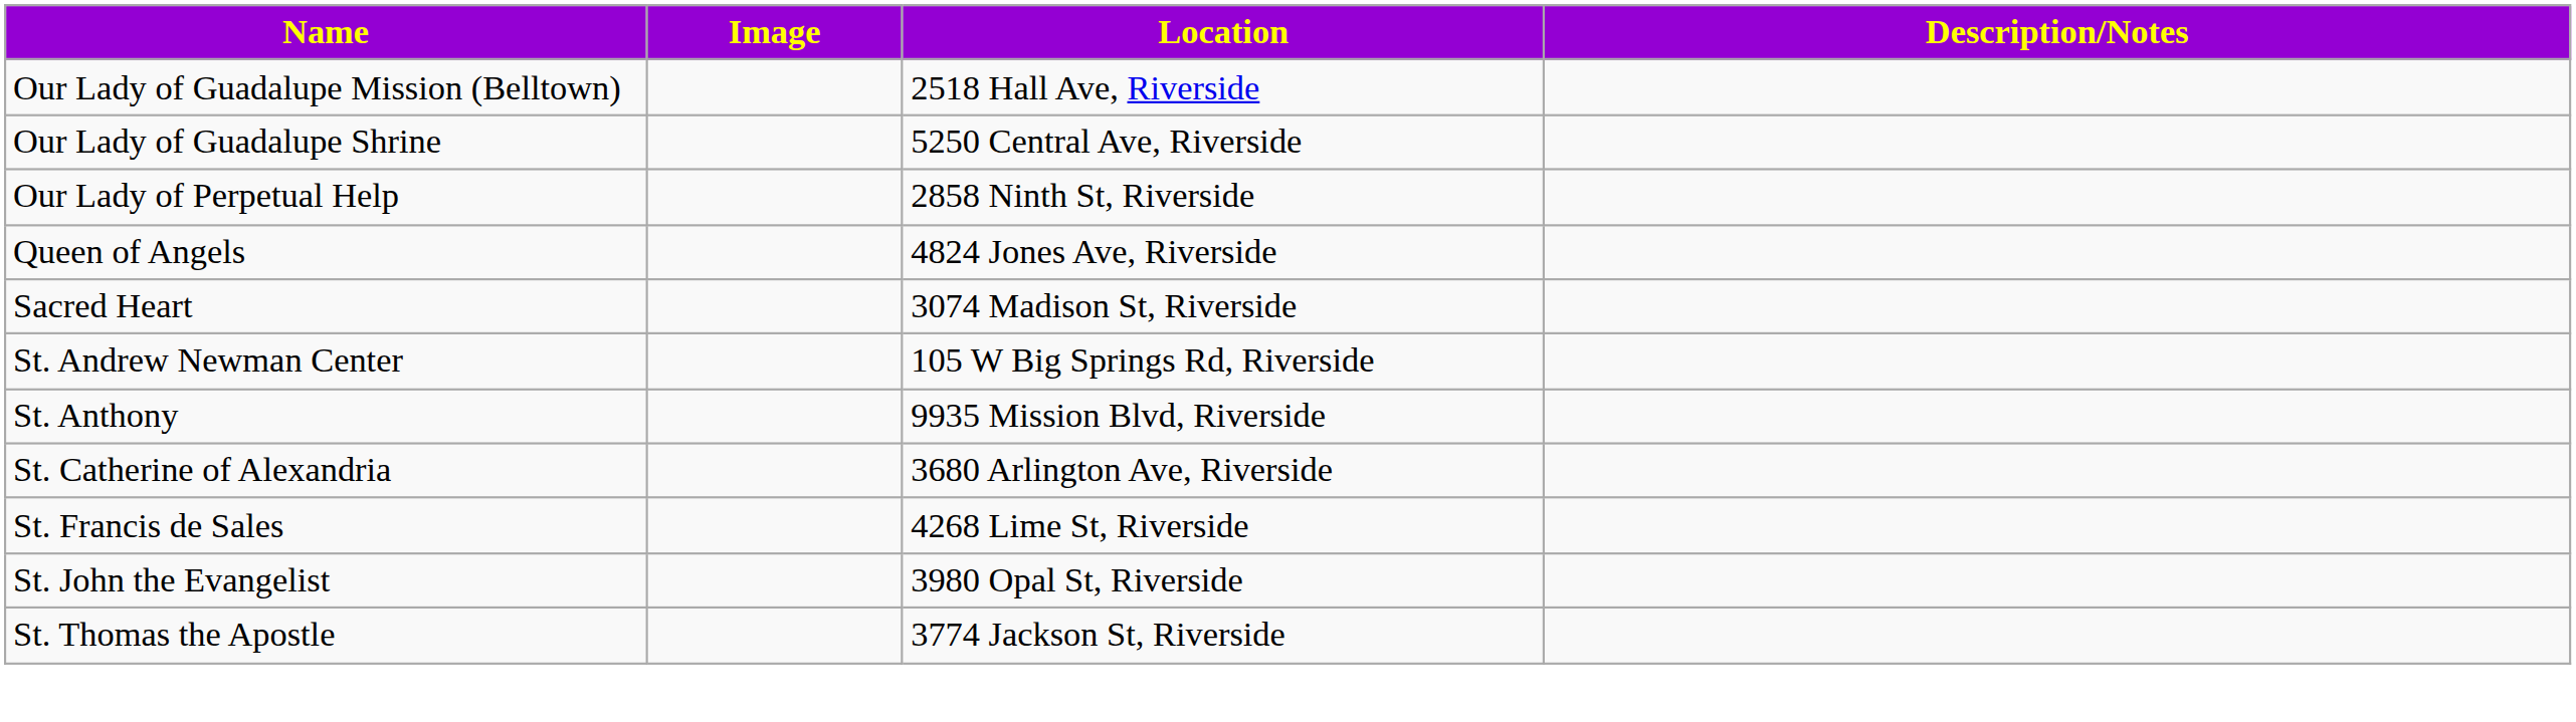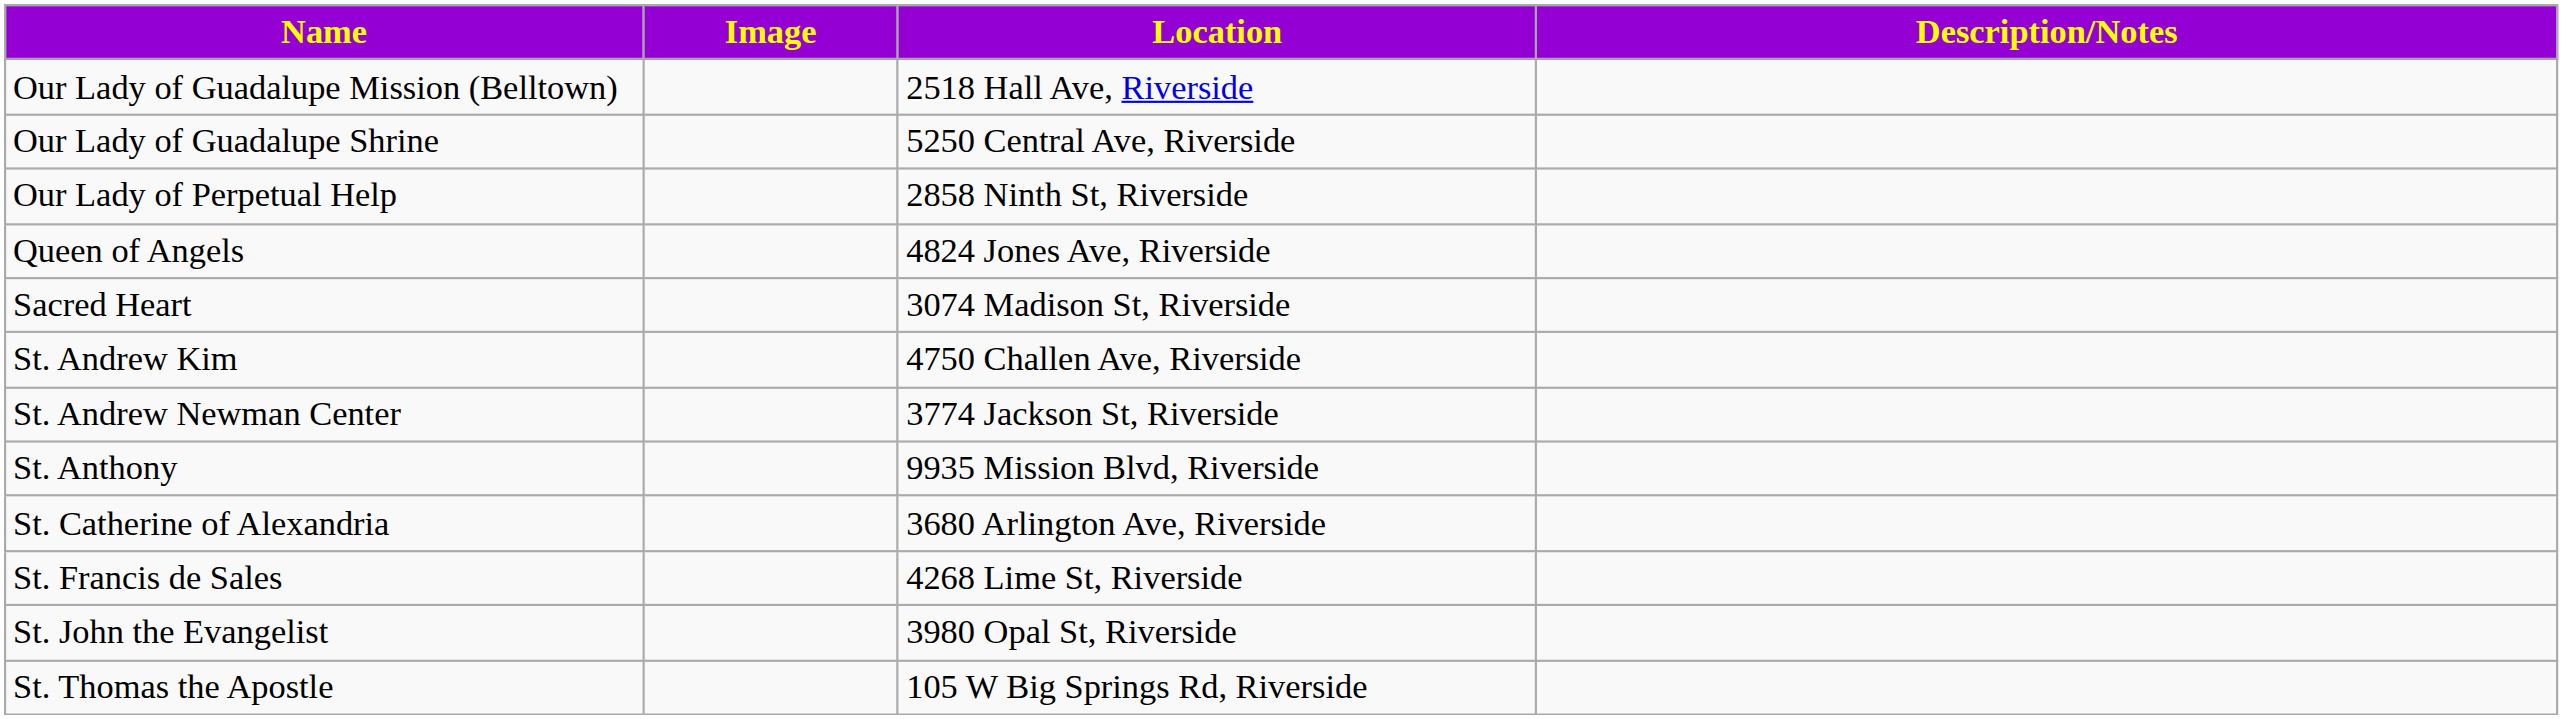 <table class="wikitable sortable" style="width:75%">
 <tr>
 <th style="background:darkviolet; color:yellow;" width="25%"><strong>Name</strong></th>
 <th style="background:darkviolet; color:yellow;" width="10%"><strong>Image</strong></th>
 <th style="background:darkviolet; color:yellow;" width="25%"><strong>Location</strong></th>
 <th style="background:darkviolet; color:yellow;" width="15"><strong>Description/Notes</strong></th>
 </tr>
 <tr>
 <td>Our Lady of Guadalupe Mission (Belltown)</td>
 <td></td>
 <td>2518 Hall Ave, <a href='#'>Riverside</a></td>
 <td></td>
 </tr>
 <tr>
 <td>Our Lady of Guadalupe Shrine</td>
 <td></td>
 <td>5250 Central Ave, Riverside</td>
 <td></td>
 </tr>
 <tr>
 <td>Our Lady of Perpetual Help</td>
 <td></td>
 <td>2858 Ninth St, Riverside</td>
 <td></td>
 </tr>
 <tr>
 <td>Queen of Angels</td>
 <td></td>
 <td>4824 Jones Ave, Riverside</td>
 <td></td>
 </tr>
 <tr>
 <td>Sacred Heart</td>
 <td></td>
 <td>3074 Madison St, Riverside</td>
 <td></td>
 </tr>
 <tr>
+<td>St. Andrew Kim</td>
+<td></td>
+<td>4750 Challen Ave, Riverside</td>
+<td></td>
+</tr>
+<tr>
 <td>St. Andrew Newman Center</td>
 <td></td>
-<td>105 W Big Springs Rd, Riverside</td>
+<td>3774 Jackson St, Riverside</td>
 <td></td>
 </tr>
 <tr>
 <td>St. Anthony</td>
 <td></td>
 <td>9935 Mission Blvd, Riverside</td>
 <td></td>
 </tr>
 <tr>
 <td>St. Catherine of Alexandria</td>
 <td></td>
 <td>3680 Arlington Ave, Riverside</td>
 <td></td>
 </tr>
 <tr>
 <td>St. Francis de Sales</td>
 <td></td>
 <td>4268 Lime St, Riverside</td>
 <td></td>
 </tr>
 <tr>
 <td>St. John the Evangelist</td>
 <td></td>
 <td>3980 Opal St, Riverside</td>
 <td></td>
 </tr>
 <tr>
 <td>St. Thomas the Apostle</td>
 <td></td>
-<td>3774 Jackson St, Riverside</td>
+<td>105 W Big Springs Rd, Riverside</td>
 <td></td>
 </tr>
 </table>
